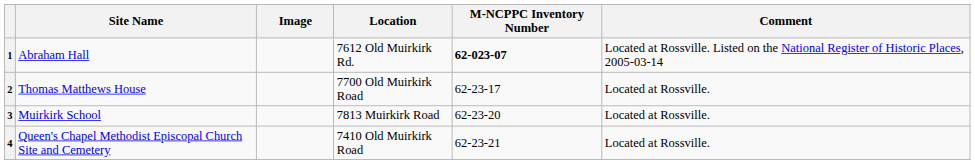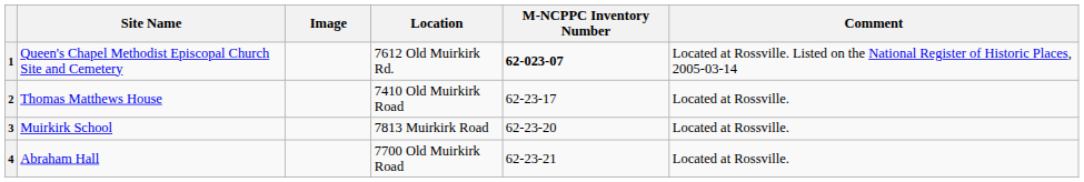 <table class="wikitable sortable" style="width:98%">
 <tr>
 <th></th>
 <th width = 25% ><strong>Site Name</strong></th>
 <th width = 8% class="unsortable" ><strong>Image</strong></th>
 <th><strong>Location</strong></th>
 <th class="unsortable" ><strong>M-NCPPC Inventory Number</strong></th>
 <th class="unsortable" ><strong>Comment</strong></th>
 </tr>
 <tr ->
 <th><small>1</small></th>
-<td><a href='#'>Abraham Hall</a></td>
+<td><a href='#'>Queen's Chapel Methodist Episcopal Church Site and Cemetery</a></td>
 <td></td>
 <td>7612 Old Muirkirk Rd.</td>
 <td><strong>62-023-07</strong></td>
 <td>Located at Rossville. Listed on the <a href='#'>National Register of Historic Places</a>, 2005-03-14</td>
 </tr>
 <tr ->
 <th><small>2</small></th>
 <td><a href='#'>Thomas Matthews House</a></td>
 <td></td>
-<td>7700 Old Muirkirk Road</td>
+<td>7410 Old Muirkirk Road</td>
 <td>62-23-17</td>
 <td>Located at Rossville.</td>
 </tr>
 <tr ->
 <th><small>3</small></th>
 <td><a href='#'>Muirkirk School</a></td>
 <td></td>
 <td>7813 Muirkirk Road</td>
 <td>62-23-20</td>
 <td>Located at Rossville.</td>
 </tr>
 <tr ->
 <th><small>4</small></th>
-<td><a href='#'>Queen's Chapel Methodist Episcopal Church Site and Cemetery</a></td>
+<td><a href='#'>Abraham Hall</a></td>
 <td></td>
-<td>7410 Old Muirkirk Road</td>
+<td>7700 Old Muirkirk Road</td>
 <td>62-23-21</td>
 <td>Located at Rossville.</td>
 </tr>
 </table>
